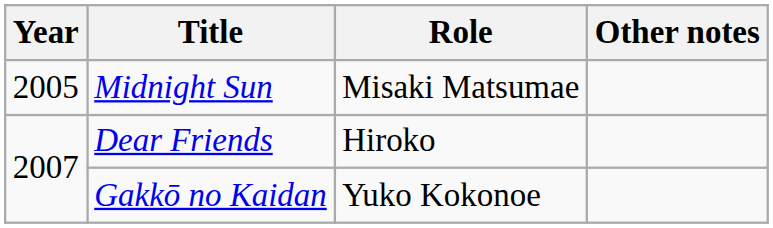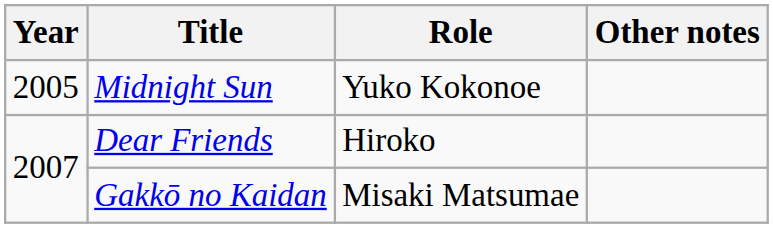 <table class="wikitable" style="font-size: 90%;">
 <tr>
 <th>Year</th>
 <th>Title</th>
 <th>Role</th>
 <th>Other notes</th>
 </tr>
 <tr>
 <td>2005</td>
 <td><em><a href='#'>Midnight Sun</a></em></td>
-<td>Misaki Matsumae</td>
+<td>Yuko Kokonoe</td>
 <td></td>
 </tr>
 <tr>
 <td rowspan="2">2007</td>
 <td><em><a href='#'>Dear Friends</a></em></td>
 <td>Hiroko</td>
 <td></td>
 </tr>
 <tr>
 <td><em><a href='#'>Gakkō no Kaidan</a></em></td>
-<td>Yuko Kokonoe</td>
+<td>Misaki Matsumae</td>
 <td></td>
 </tr>
 </table>
